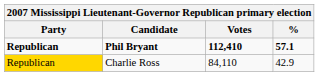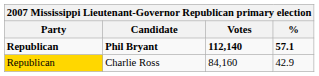 <table class="wikitable">
 <tr>
 <th colspan="4">2007 Mississippi Lieutenant-Governor Republican primary election</th>
 </tr>
 <tr>
 <th>Party</th>
 <th>Candidate</th>
 <th>Votes</th>
 <th>%</th>
 </tr>
 <tr>
 <td><strong>Republican</strong></td>
 <td><strong>Phil Bryant</strong></td>
-<td><strong>112,410</strong></td>
+<td><strong>112,140</strong></td>
 <td><strong>57.1</strong></td>
 </tr>
 <tr>
 <td style="background: gold;">Republican</td>
 <td>Charlie Ross</td>
-<td>84,110</td>
+<td>84,160</td>
 <td>42.9</td>
 </tr>
 </table>
